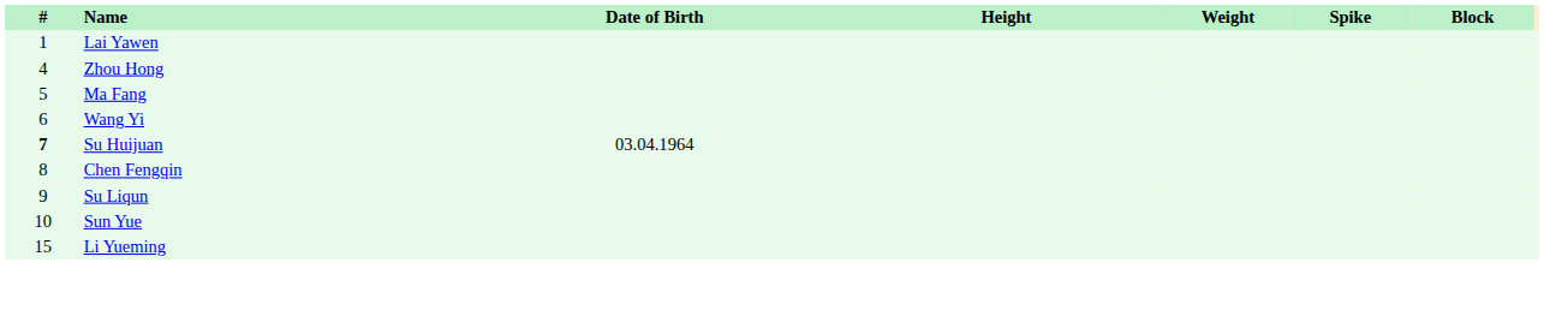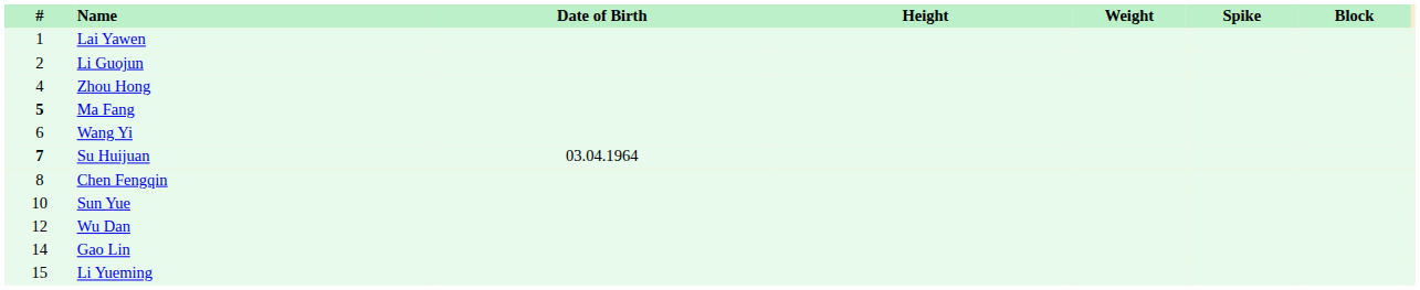 <table border=0 cellpadding=2 cellspacing=0  |- bgcolor=#FFECCE style="text-align:center; font-size:90%;" width=100%>
 <tr bgcolor=#BBF0C9>
 <th width=5%>#</th>
 <th width=25% align=left>Name</th>
 <th width=25%>Date of Birth</th>
 <th width=21%>Height</th>
 <th width=8%>Weight</th>
 <th width=8%>Spike</th>
 <th width=8%>Block</th>
 </tr>
 <tr bgcolor=#E7FAEC>
 <td>1</td>
 <td align=left><a href='#'>Lai Yawen</a></td>
 <td></td>
 <td></td>
 <td></td>
 <td></td>
 <td></td>
 <td></td>
 </tr>
 <tr bgcolor=#E7FAEC>
+<td>2</td>
+<td align=left><a href='#'>Li Guojun</a></td>
+<td></td>
+<td></td>
+<td></td>
+<td></td>
+<td></td>
+<td></td>
+</tr>
+<tr bgcolor=#E7FAEC>
 <td>4</td>
 <td align=left><a href='#'>Zhou Hong</a></td>
 <td></td>
 <td></td>
 <td></td>
 <td></td>
 <td></td>
 <td></td>
 </tr>
 <tr bgcolor=#E7FAEC>
-<td>5</td>
+<td><strong>5</strong></td>
 <td align=left><a href='#'>Ma Fang</a></td>
 <td></td>
 <td></td>
 <td></td>
 <td></td>
 <td></td>
 <td></td>
 </tr>
 <tr bgcolor=#E7FAEC>
 <td>6</td>
 <td align=left><a href='#'>Wang Yi</a></td>
 <td></td>
 <td></td>
 <td></td>
 <td></td>
 <td></td>
 <td></td>
 </tr>
 <tr bgcolor=#E7FAEC>
 <td><strong>7</strong></td>
 <td align=left><a href='#'>Su Huijuan</a></td>
 <td>03.04.1964</td>
 <td></td>
 <td></td>
 <td></td>
 <td></td>
 <td></td>
 </tr>
 <tr bgcolor=#E7FAEC>
 <td>8</td>
 <td align=left><a href='#'>Chen Fengqin</a></td>
 <td></td>
 <td></td>
 <td></td>
 <td></td>
 <td></td>
 <td></td>
 </tr>
 <tr bgcolor=#E7FAEC>
-<td>9</td>
-<td align=left><a href='#'>Su Liqun</a></td>
+<td>10</td>
+<td align=left><a href='#'>Sun Yue</a></td>
 <td></td>
 <td></td>
 <td></td>
 <td></td>
 <td></td>
 <td></td>
 </tr>
 <tr bgcolor=#E7FAEC>
-<td>10</td>
-<td align=left><a href='#'>Sun Yue</a></td>
+<td>12</td>
+<td align=left><a href='#'>Wu Dan</a></td>
+<td></td>
+<td></td>
+<td></td>
+<td></td>
+<td></td>
+<td></td>
+</tr>
+<tr bgcolor=#E7FAEC>
+<td>14</td>
+<td align=left><a href='#'>Gao Lin</a></td>
 <td></td>
 <td></td>
 <td></td>
 <td></td>
 <td></td>
 <td></td>
 </tr>
 <tr bgcolor=#E7FAEC>
 <td>15</td>
 <td align=left><a href='#'>Li Yueming</a></td>
 <td></td>
 <td></td>
 <td></td>
 <td></td>
 <td></td>
 <td></td>
 </tr>
 </table>
